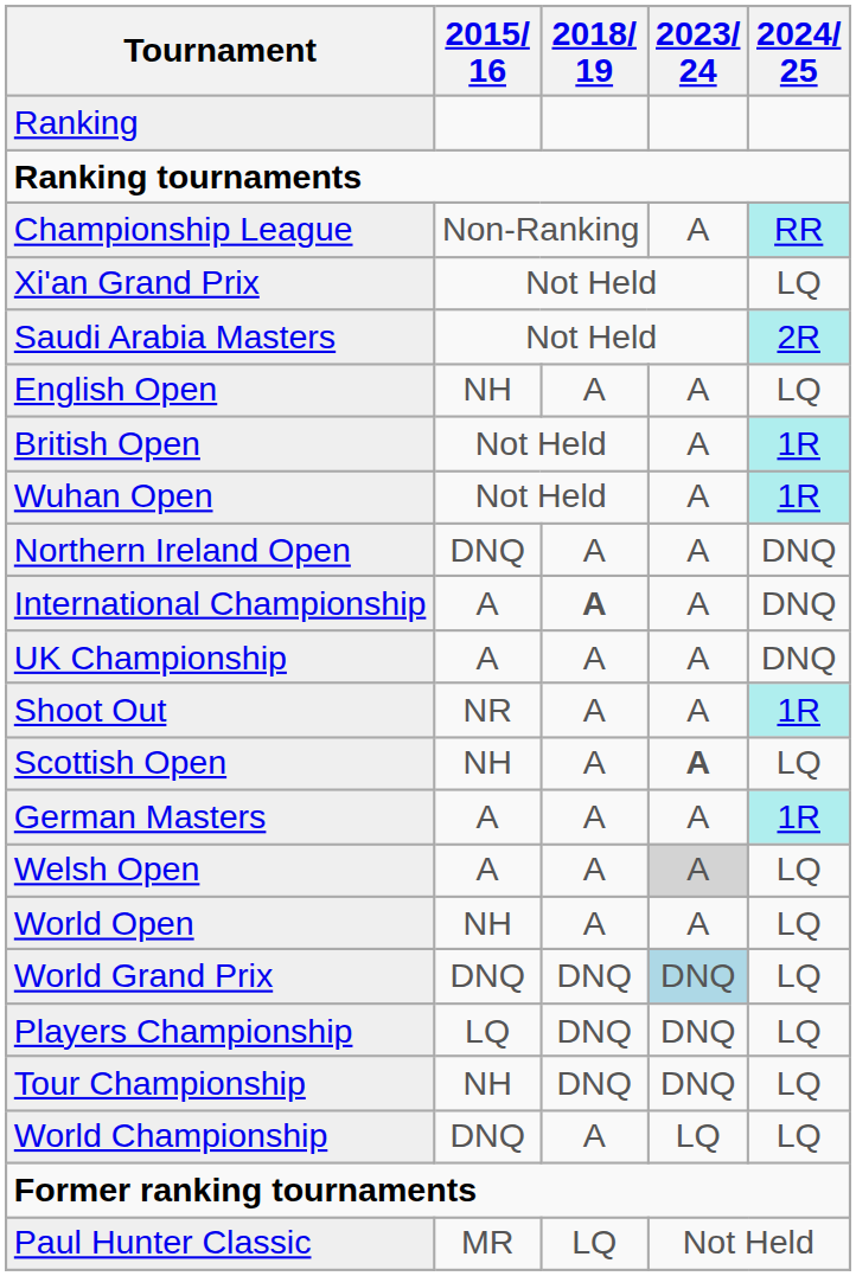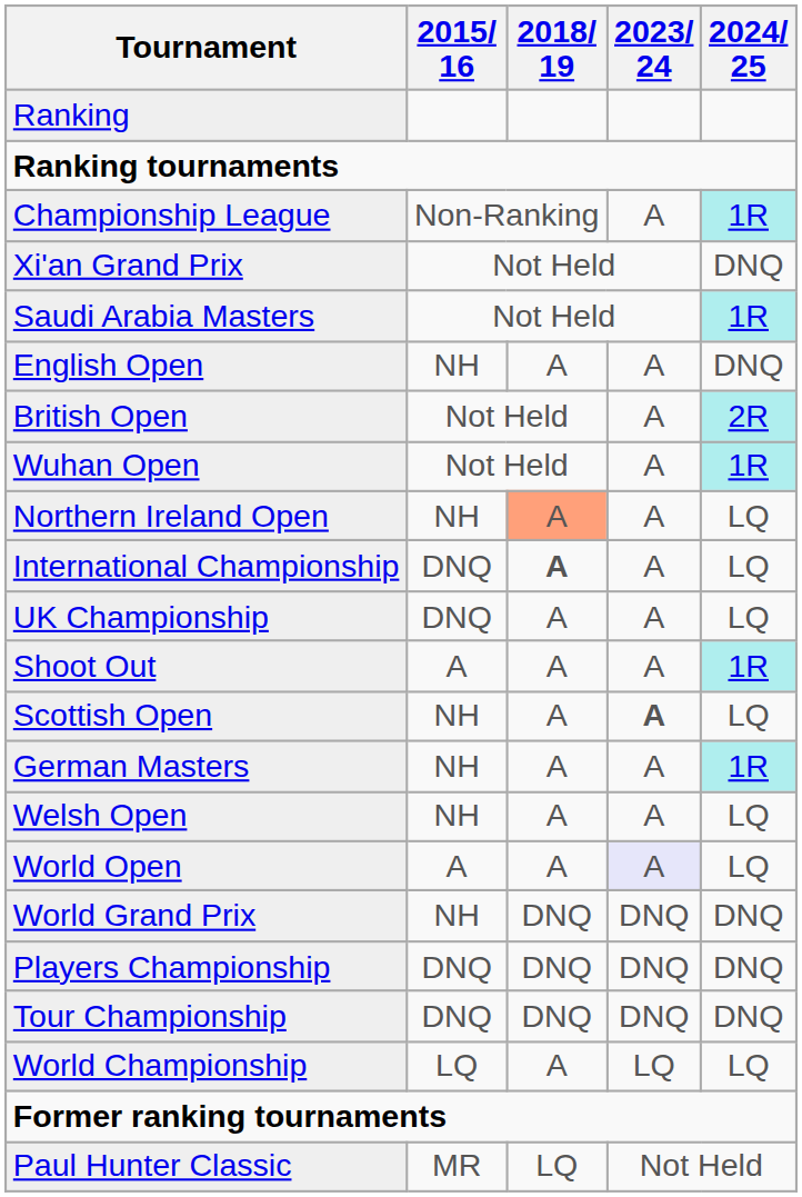 <table class="wikitable" style="font-size:85%;">
 <tr>
 <th>Tournament</th>
 <th><a href='#'>2015/<br>16</a></th>
 <th><a href='#'>2018/<br>19</a></th>
 <th><a href='#'>2023/<br>24</a></th>
 <th><a href='#'>2024/<br>25</a></th>
 </tr>
 <tr>
 <td style="background:#EFEFEF;"><a href='#'>Ranking</a></td>
 <td align="center"></td>
 <td align="center"></td>
 <td align="center"></td>
 <td align="center"></td>
 </tr>
 <tr>
 <td colspan="10"><strong>Ranking tournaments</strong></td>
 </tr>
 <tr>
 <td style="background:#EFEFEF;"><a href='#'>Championship League</a></td>
 <td align="center" colspan="2" style="color:#555555;">Non-Ranking</td>
 <td align="center" style="color:#555555;">A</td>
-<td align="center" style="background:#afeeee;"><a href='#'>RR</a></td>
+<td align="center" style="background:#afeeee;"><a href='#'>1R</a></td>
 </tr>
 <tr>
 <td style="background:#EFEFEF;"><a href='#'>Xi'an Grand Prix</a></td>
 <td align="center" colspan="3" style="color:#555555;">Not Held</td>
-<td align="center" style="color:#555555;">LQ</td>
+<td align="center" style="color:#555555;">DNQ</td>
 </tr>
 <tr>
 <td style="background:#EFEFEF;"><a href='#'>Saudi Arabia Masters</a></td>
 <td align="center" colspan="3" style="color:#555555;">Not Held</td>
-<td align="center" style="background:#afeeee;"><a href='#'>2R</a></td>
+<td align="center" style="background:#afeeee;"><a href='#'>1R</a></td>
 </tr>
 <tr>
 <td style="background:#EFEFEF;"><a href='#'>English Open</a></td>
 <td align="center" style="color:#555555;">NH</td>
 <td align="center" style="color:#555555;">A</td>
 <td align="center" style="color:#555555;">A</td>
-<td align="center" style="color:#555555;">LQ</td>
+<td align="center" style="color:#555555;">DNQ</td>
 </tr>
 <tr>
 <td style="background:#EFEFEF;"><a href='#'>British Open</a></td>
 <td align="center" colspan="2" style="color:#555555;">Not Held</td>
 <td align="center" style="color:#555555;">A</td>
-<td align="center" style="background:#afeeee;"><a href='#'>1R</a></td>
+<td align="center" style="background:#afeeee;"><a href='#'>2R</a></td>
 </tr>
 <tr>
 <td style="background:#EFEFEF;"><a href='#'>Wuhan Open</a></td>
 <td align="center" colspan="2" style="color:#555555;">Not Held</td>
 <td align="center" style="color:#555555;">A</td>
 <td align="center" style="background:#afeeee;"><a href='#'>1R</a></td>
 </tr>
 <tr>
 <td style="background:#EFEFEF;"><a href='#'>Northern Ireland Open</a></td>
+<td align="center" style="color:#555555;">NH</td>
+<td align="center" style="background: lightsalmon; color:#555555;">A</td>
+<td align="center" style="color:#555555;">A</td>
+<td align="center" style="color:#555555;">LQ</td>
+</tr>
+<tr>
+<td style="background:#EFEFEF;"><a href='#'>International Championship</a></td>
+<td align="center" style="color:#555555;">DNQ</td>
+<td align="center" style="color:#555555;"><strong>A</strong></td>
+<td align="center" style="color:#555555;">A</td>
+<td align="center" style="color:#555555;">LQ</td>
+</tr>
+<tr>
+<td style="background:#EFEFEF;"><a href='#'>UK Championship</a></td>
 <td align="center" style="color:#555555;">DNQ</td>
 <td align="center" style="color:#555555;">A</td>
 <td align="center" style="color:#555555;">A</td>
-<td align="center" style="color:#555555;">DNQ</td>
-</tr>
-<tr>
-<td style="background:#EFEFEF;"><a href='#'>International Championship</a></td>
-<td align="center" style="color:#555555;">A</td>
-<td align="center" style="color:#555555;"><strong>A</strong></td>
-<td align="center" style="color:#555555;">A</td>
-<td align="center" style="color:#555555;">DNQ</td>
-</tr>
-<tr>
-<td style="background:#EFEFEF;"><a href='#'>UK Championship</a></td>
-<td align="center" style="color:#555555;">A</td>
-<td align="center" style="color:#555555;">A</td>
-<td align="center" style="color:#555555;">A</td>
-<td align="center" style="color:#555555;">DNQ</td>
+<td align="center" style="color:#555555;">LQ</td>
 </tr>
 <tr>
 <td style="background:#EFEFEF;"><a href='#'>Shoot Out</a></td>
-<td align="center" style="color:#555555;">NR</td>
+<td align="center" style="color:#555555;">A</td>
 <td align="center" style="color:#555555;">A</td>
 <td align="center" style="color:#555555;">A</td>
 <td align="center" style="background:#afeeee;"><a href='#'>1R</a></td>
 </tr>
 <tr>
 <td style="background:#EFEFEF;"><a href='#'>Scottish Open</a></td>
 <td align="center" style="color:#555555;">NH</td>
 <td align="center" style="color:#555555;">A</td>
 <td align="center" style="color:#555555;"><strong>A</strong></td>
 <td align="center" style="color:#555555;">LQ</td>
 </tr>
 <tr>
 <td style="background:#EFEFEF;"><a href='#'>German Masters</a></td>
-<td align="center" style="color:#555555;">A</td>
+<td align="center" style="color:#555555;">NH</td>
 <td align="center" style="color:#555555;">A</td>
 <td align="center" style="color:#555555;">A</td>
 <td align="center" style="background:#afeeee;"><a href='#'>1R</a></td>
 </tr>
 <tr>
 <td style="background:#EFEFEF;"><a href='#'>Welsh Open</a></td>
-<td align="center" style="color:#555555;">A</td>
-<td align="center" style="color:#555555;">A</td>
-<td align="center" style="background: lightgrey; color:#555555;">A</td>
-<td align="center" style="color:#555555;">LQ</td>
-</tr>
-<tr>
-<td style="background:#EFEFEF;"><a href='#'>World Open</a></td>
 <td align="center" style="color:#555555;">NH</td>
 <td align="center" style="color:#555555;">A</td>
 <td align="center" style="color:#555555;">A</td>
 <td align="center" style="color:#555555;">LQ</td>
 </tr>
 <tr>
-<td style="background:#EFEFEF;"><a href='#'>World Grand Prix</a></td>
-<td align="center" style="color:#555555;">DNQ</td>
-<td align="center" style="color:#555555;">DNQ</td>
-<td align="center" style="background: lightblue; color:#555555;">DNQ</td>
+<td style="background:#EFEFEF;"><a href='#'>World Open</a></td>
+<td align="center" style="color:#555555;">A</td>
+<td align="center" style="color:#555555;">A</td>
+<td align="center" style="background: lavender; color:#555555;">A</td>
 <td align="center" style="color:#555555;">LQ</td>
 </tr>
 <tr>
-<td style="background:#EFEFEF;"><a href='#'>Players Championship</a></td>
-<td align="center" style="color:#555555;">LQ</td>
+<td style="background:#EFEFEF;"><a href='#'>World Grand Prix</a></td>
+<td align="center" style="color:#555555;">NH</td>
 <td align="center" style="color:#555555;">DNQ</td>
 <td align="center" style="color:#555555;">DNQ</td>
-<td align="center" style="color:#555555;">LQ</td>
+<td align="center" style="color:#555555;">DNQ</td>
+</tr>
+<tr>
+<td style="background:#EFEFEF;"><a href='#'>Players Championship</a></td>
+<td align="center" style="color:#555555;">DNQ</td>
+<td align="center" style="color:#555555;">DNQ</td>
+<td align="center" style="color:#555555;">DNQ</td>
+<td align="center" style="color:#555555;">DNQ</td>
 </tr>
 <tr>
 <td style="background:#EFEFEF;"><a href='#'>Tour Championship</a></td>
-<td align="center" style="color:#555555;">NH</td>
 <td align="center" style="color:#555555;">DNQ</td>
 <td align="center" style="color:#555555;">DNQ</td>
-<td align="center" style="color:#555555;">LQ</td>
+<td align="center" style="color:#555555;">DNQ</td>
+<td align="center" style="color:#555555;">DNQ</td>
 </tr>
 <tr>
 <td style="background:#EFEFEF;"><a href='#'>World Championship</a></td>
-<td align="center" style="color:#555555;">DNQ</td>
+<td align="center" style="color:#555555;">LQ</td>
 <td align="center" style="color:#555555;">A</td>
 <td align="center" style="color:#555555;">LQ</td>
 <td align="center" style="color:#555555;">LQ</td>
 </tr>
 <tr>
 <td colspan="10"><strong>Former ranking tournaments</strong></td>
 </tr>
 <tr>
 <td style="background:#EFEFEF;"><a href='#'>Paul Hunter Classic</a></td>
 <td align="center" style="color:#555555;">MR</td>
 <td align="center" style="color:#555555;">LQ</td>
 <td align="center" colspan="2" style="color:#555555;">Not Held</td>
 </tr>
 </table>
